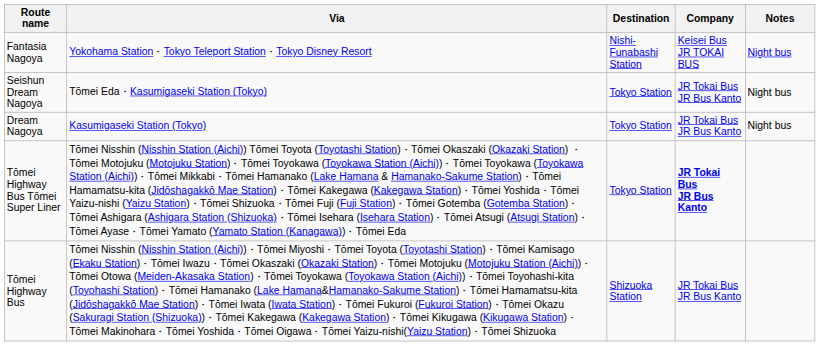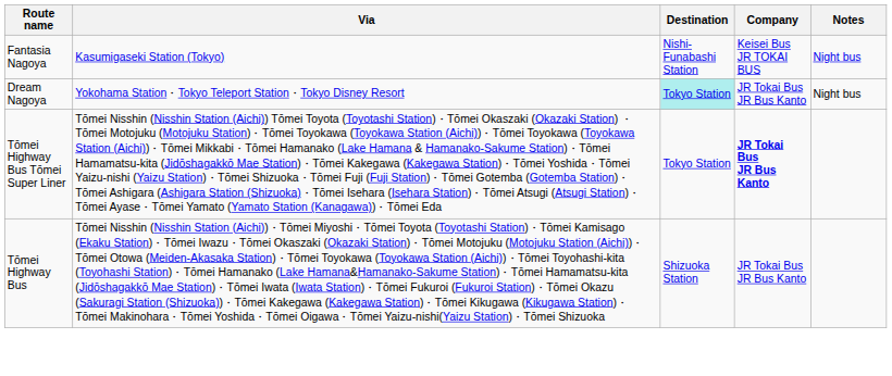 <table class="wikitable">
 <tr>
 <th>Route name</th>
 <th>Via</th>
 <th>Destination</th>
 <th width=100px>Company</th>
 <th width=100px>Notes</th>
 </tr>
 <tr>
 <td>Fantasia Nagoya</td>
-<td><a href='#'>Yokohama Station</a>・<a href='#'>Tokyo Teleport Station</a>・<a href='#'>Tokyo Disney Resort</a></td>
+<td><a href='#'>Kasumigaseki Station (Tokyo)</a></td>
 <td><a href='#'>Nishi-Funabashi Station</a></td>
 <td><a href='#'>Keisei Bus</a><br><a href='#'>JR TOKAI BUS</a></td>
 <td><a href='#'>Night bus</a></td>
 </tr>
 <tr>
-<td>Seishun Dream Nagoya</td>
-<td>Tōmei Eda・<a href='#'>Kasumigaseki Station (Tokyo)</a></td>
-<td><a href='#'>Tokyo Station</a></td>
-<td><a href='#'>JR Tokai Bus<br> JR Bus Kanto</a></td>
-<td>Night bus</td>
-</tr>
-<tr>
 <td>Dream Nagoya</td>
-<td><a href='#'>Kasumigaseki Station (Tokyo)</a></td>
-<td><a href='#'>Tokyo Station</a></td>
+<td><a href='#'>Yokohama Station</a>・<a href='#'>Tokyo Teleport Station</a>・<a href='#'>Tokyo Disney Resort</a></td>
+<td style="background: paleturquoise;"><a href='#'>Tokyo Station</a></td>
 <td><a href='#'>JR Tokai Bus<br> JR Bus Kanto</a></td>
 <td>Night bus</td>
 </tr>
 <tr>
 <td>Tōmei Highway Bus Tōmei Super Liner</td>
 <td>Tōmei Nisshin (<a href='#'>Nisshin Station (Aichi)</a>) Tōmei Toyota (<a href='#'>Toyotashi Station</a>)・Tōmei Okaszaki (<a href='#'>Okazaki Station</a>) ・Tōmei Motojuku (<a href='#'>Motojuku Station</a>)・Tōmei Toyokawa (<a href='#'>Toyokawa Station (Aichi)</a>)・Tōmei Toyokawa (<a href='#'>Toyokawa Station (Aichi)</a>)・Tōmei Mikkabi・Tōmei Hamanako (<a href='#'>Lake Hamana</a> & <a href='#'>Hamanako-Sakume Station</a>)・Tōmei Hamamatsu-kita (<a href='#'>Jidōshagakkō Mae Station</a>)・Tōmei Kakegawa (<a href='#'>Kakegawa Station</a>)・Tōmei Yoshida・Tōmei Yaizu-nishi (<a href='#'>Yaizu Station</a>)・Tōmei Shizuoka・Tōmei Fuji (<a href='#'>Fuji Station</a>)・Tōmei Gotemba (<a href='#'>Gotemba Station</a>)・Tōmei Ashigara (<a href='#'>Ashigara Station (Shizuoka)</a>・Tōmei Isehara (<a href='#'>Isehara Station</a>)・Tōmei Atsugi (<a href='#'>Atsugi Station</a>)・Tōmei Ayase・Tōmei Yamato (<a href='#'>Yamato Station (Kanagawa)</a>)・Tōmei Eda</td>
 <td><a href='#'>Tokyo Station</a></td>
 <td><strong><a href='#'>JR Tokai Bus <br> JR Bus Kanto</a></strong></td>
 <td></td>
 </tr>
 <tr>
 <td>Tōmei Highway Bus</td>
 <td>Tōmei Nisshin (<a href='#'>Nisshin Station (Aichi)</a>)・Tōmei Miyoshi・Tōmei Toyota (<a href='#'>Toyotashi Station</a>)・Tōmei Kamisago (<a href='#'>Ekaku Station</a>)・Tōmei Iwazu・Tōmei Okaszaki (<a href='#'>Okazaki Station</a>)・Tōmei Motojuku (<a href='#'>Motojuku Station (Aichi)</a>)・Tōmei Otowa (<a href='#'>Meiden-Akasaka Station</a>)・Tōmei Toyokawa (<a href='#'>Toyokawa Station (Aichi)</a>)・Tōmei Toyohashi-kita (<a href='#'>Toyohashi Station</a>)・Tōmei Hamanako (<a href='#'>Lake Hamana</a>&<a href='#'>Hamanako-Sakume Station</a>)・Tōmei Hamamatsu-kita (<a href='#'>Jidōshagakkō Mae Station</a>)・Tōmei Iwata (<a href='#'>Iwata Station</a>)・Tōmei Fukuroi (<a href='#'>Fukuroi Station</a>)・Tōmei Okazu (<a href='#'>Sakuragi Station (Shizuoka)</a>)・Tōmei Kakegawa (<a href='#'>Kakegawa Station</a>)・Tōmei Kikugawa (<a href='#'>Kikugawa Station</a>)・Tōmei Makinohara・Tōmei Yoshida・Tōmei Oigawa・Tōmei Yaizu-nishi(<a href='#'>Yaizu Station</a>)・Tōmei Shizuoka</td>
 <td><a href='#'>Shizuoka Station</a></td>
 <td><a href='#'>JR Tokai Bus<br> JR Bus Kanto</a></td>
 </tr>
 </table>
